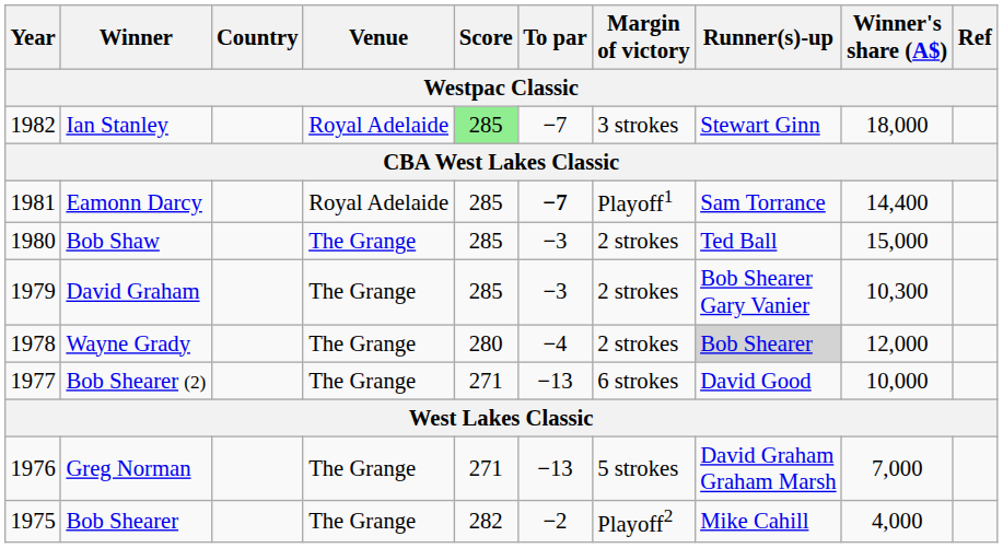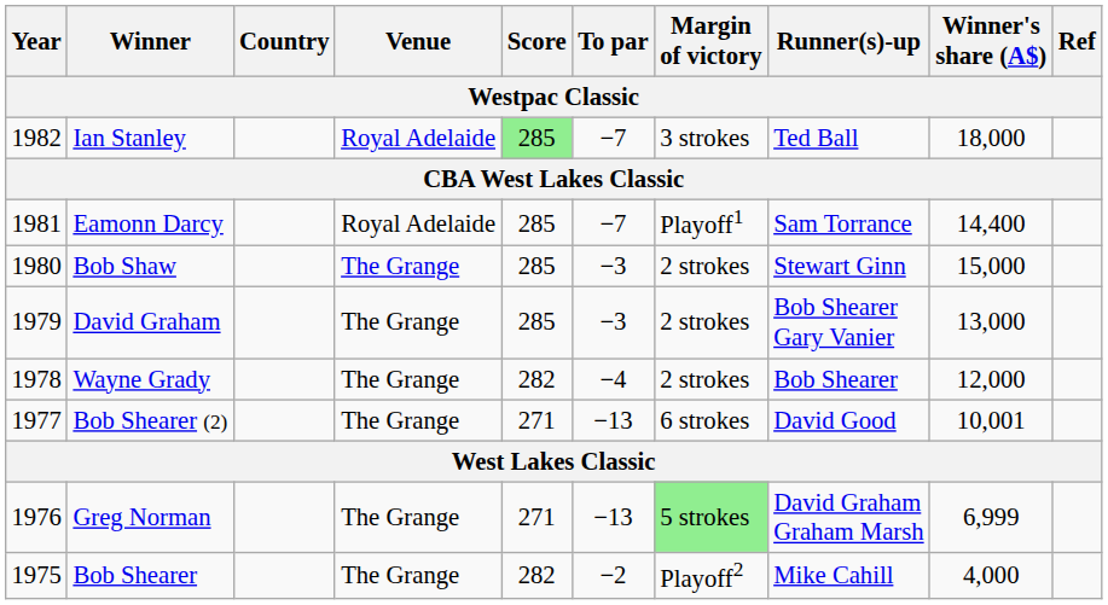 <table class=wikitable style="font-size:95%">
 <tr>
 <th>Year</th>
 <th>Winner</th>
 <th>Country</th>
 <th>Venue</th>
 <th>Score</th>
 <th>To par</th>
 <th>Margin<br>of victory</th>
 <th>Runner(s)-up</th>
 <th>Winner's<br>share (<a href='#'>A$</a>)</th>
 <th>Ref</th>
 </tr>
 <tr>
 <th colspan=10>Westpac Classic</th>
 </tr>
 <tr>
 <td>1982</td>
 <td><a href='#'>Ian Stanley</a></td>
 <td></td>
 <td><a href='#'>Royal Adelaide</a></td>
 <td align=center style="background: lightgreen;">285</td>
 <td align=center>−7</td>
 <td>3 strokes</td>
-<td> <a href='#'>Stewart Ginn</a></td>
+<td> <a href='#'>Ted Ball</a></td>
 <td align=center>18,000</td>
 <td></td>
 </tr>
 <tr>
 <th colspan=10>CBA West Lakes Classic</th>
 </tr>
 <tr>
 <td>1981</td>
 <td><a href='#'>Eamonn Darcy</a></td>
 <td></td>
 <td>Royal Adelaide</td>
 <td align=center>285</td>
-<td align=center><strong>−7</strong></td>
+<td align=center>−7</td>
 <td>Playoff<sup>1</sup></td>
 <td> <a href='#'>Sam Torrance</a></td>
 <td align=center>14,400</td>
 <td></td>
 </tr>
 <tr>
 <td>1980</td>
 <td><a href='#'>Bob Shaw</a></td>
 <td></td>
 <td><a href='#'>The Grange</a></td>
 <td align=center>285</td>
 <td align=center>−3</td>
 <td>2 strokes</td>
-<td> <a href='#'>Ted Ball</a></td>
+<td> <a href='#'>Stewart Ginn</a></td>
 <td align=center>15,000</td>
 <td></td>
 </tr>
 <tr>
 <td>1979</td>
 <td><a href='#'>David Graham</a></td>
 <td></td>
 <td>The Grange</td>
 <td align=center>285</td>
 <td align=center>−3</td>
 <td>2 strokes</td>
 <td> <a href='#'>Bob Shearer</a><br> <a href='#'>Gary Vanier</a></td>
-<td align=center>10,300</td>
+<td align=center>13,000</td>
 <td></td>
 </tr>
 <tr>
 <td>1978</td>
 <td><a href='#'>Wayne Grady</a></td>
 <td></td>
 <td>The Grange</td>
-<td align=center>280</td>
+<td align=center>282</td>
 <td align=center>−4</td>
 <td>2 strokes</td>
-<td style="background: lightgrey;"> <a href='#'>Bob Shearer</a></td>
+<td> <a href='#'>Bob Shearer</a></td>
 <td align=center>12,000</td>
 <td></td>
 </tr>
 <tr>
 <td>1977</td>
 <td><a href='#'>Bob Shearer</a> <small>(2)</small></td>
 <td></td>
 <td>The Grange</td>
 <td align=center>271</td>
 <td align=center>−13</td>
 <td>6 strokes</td>
 <td> <a href='#'>David Good</a></td>
-<td align=center>10,000</td>
+<td align=center>10,001</td>
 <td></td>
 </tr>
 <tr>
 <th colspan=10>West Lakes Classic</th>
 </tr>
 <tr>
 <td>1976</td>
 <td><a href='#'>Greg Norman</a></td>
 <td></td>
 <td>The Grange</td>
 <td align=center>271</td>
 <td align=center>−13</td>
-<td>5 strokes</td>
+<td style="background: lightgreen;">5 strokes</td>
 <td> <a href='#'>David Graham</a><br> <a href='#'>Graham Marsh</a></td>
-<td align=center>7,000</td>
+<td align=center>6,999</td>
 <td></td>
 </tr>
 <tr>
 <td>1975</td>
 <td><a href='#'>Bob Shearer</a></td>
 <td></td>
 <td>The Grange</td>
 <td align=center>282</td>
 <td align=center>−2</td>
 <td>Playoff<sup>2</sup></td>
 <td> <a href='#'>Mike Cahill</a></td>
 <td align=center>4,000</td>
 <td></td>
 </tr>
 </table>
